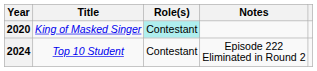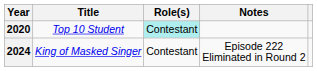 <table class="wikitable plainrowheaders" style="text-align:center">
 <tr>
 <th scope="col">Year</th>
 <th scope="col">Title</th>
 <th scope="col">Role(s)</th>
 <th scope="col">Notes</th>
 <th scope="col"></th>
 </tr>
 <tr>
 <th scope="row">2020</th>
-<td><em><a href='#'>King of Masked Singer</a></em></td>
+<td><em><a href='#'>Top 10 Student</a></em></td>
 <td style="background: paleturquoise;">Contestant</td>
 <td></td>
 <td></td>
 </tr>
 <tr>
 <th scope="row">2024</th>
-<td><em><a href='#'>Top 10 Student</a></em></td>
+<td><em><a href='#'>King of Masked Singer</a></em></td>
 <td>Contestant<br></td>
 <td>Episode 222<br>Eliminated in Round 2</td>
 <td></td>
 </tr>
 </table>
